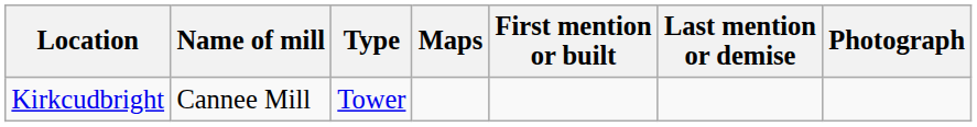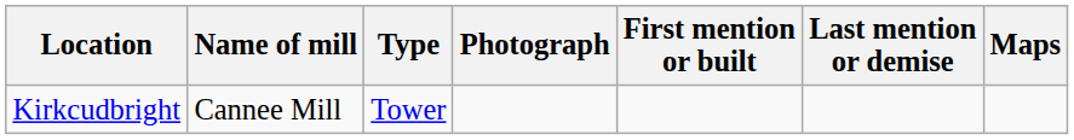 <table class="wikitable">
 <tr>
 <th>Location</th>
 <th>Name of mill</th>
 <th>Type</th>
-<th>Maps</th>
+<th>Photograph</th>
 <th>First mention<br>or built</th>
 <th>Last mention<br> or demise</th>
-<th>Photograph</th>
+<th>Maps</th>
 </tr>
 <tr>
 <td><a href='#'>Kirkcudbright</a></td>
 <td>Cannee Mill<br></td>
 <td><a href='#'>Tower</a></td>
 <td></td>
 <td></td>
 <td></td>
 <td></td>
 </tr>
 </table>
